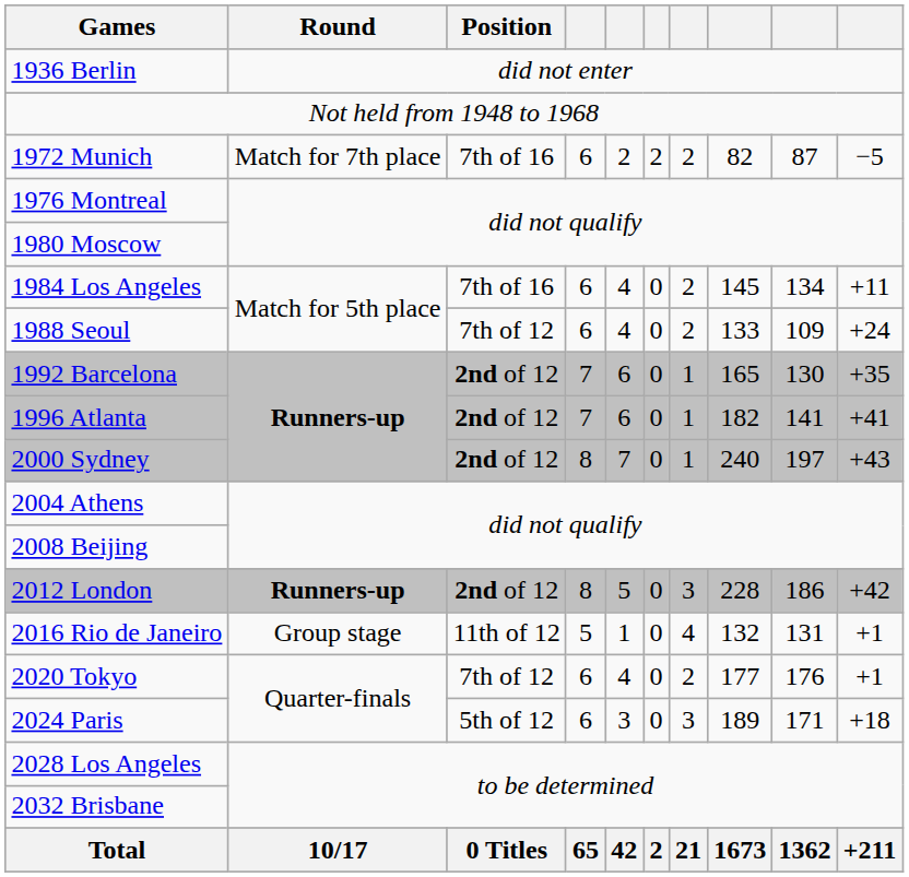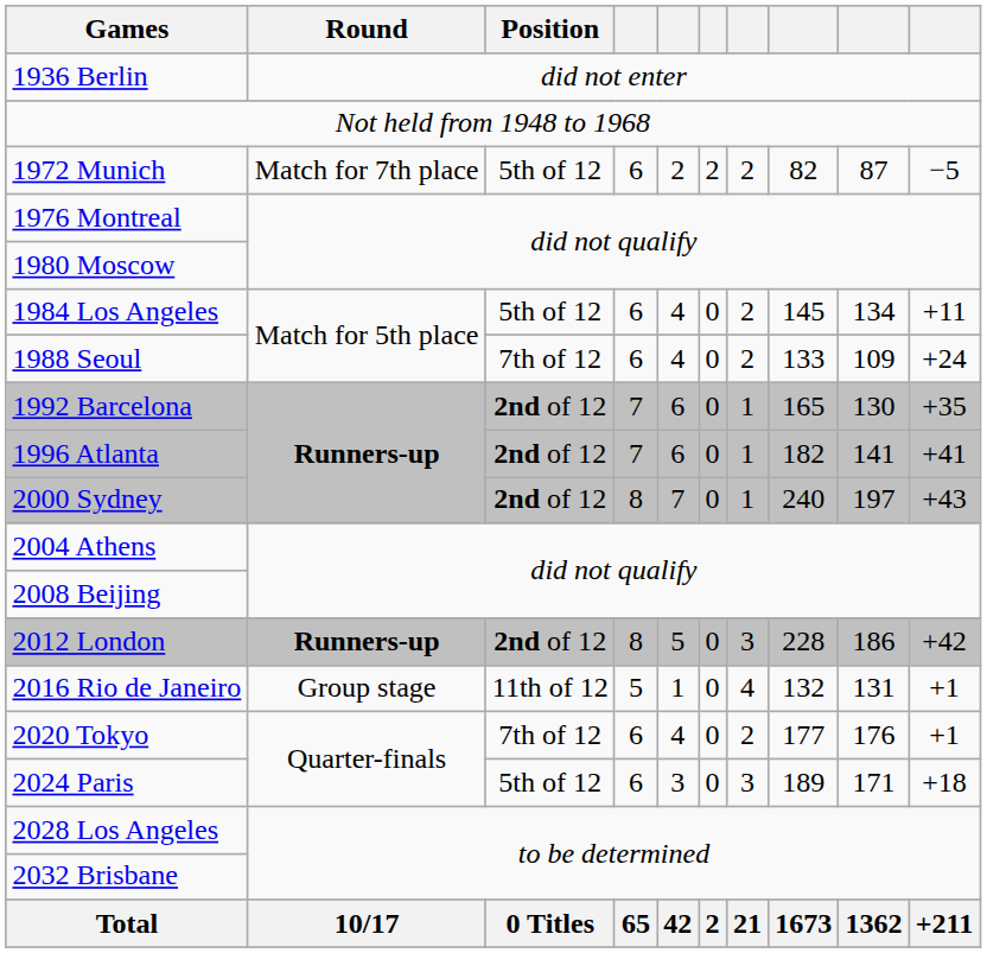 <table class="wikitable" style="text-align:center; font-size:90%;">
 <tr>
 <th>Games</th>
 <th>Round</th>
 <th>Position</th>
 <th></th>
 <th></th>
 <th></th>
 <th></th>
 <th></th>
 <th></th>
 <th></th>
 </tr>
 <tr>
 <td align=left> <a href='#'>1936 Berlin</a></td>
 <td colspan=9><em>did not enter</em></td>
 </tr>
 <tr>
 <td colspan=10><em>Not held from 1948 to 1968</em></td>
 </tr>
 <tr>
 <td align=left> <a href='#'>1972 Munich</a></td>
 <td>Match for 7th place</td>
-<td>7th of 16</td>
+<td>5th of 12</td>
 <td>6</td>
 <td>2</td>
 <td>2</td>
 <td>2</td>
 <td>82</td>
 <td>87</td>
 <td>−5</td>
 </tr>
 <tr>
 <td align=left> <a href='#'>1976 Montreal</a></td>
 <td rowspan=2 colspan=9><em>did not qualify</em></td>
 </tr>
 <tr>
 <td align=left> <a href='#'>1980 Moscow</a></td>
 </tr>
 <tr>
 <td align=left> <a href='#'>1984 Los Angeles</a></td>
 <td rowspan=2>Match for 5th place</td>
-<td>7th of 16</td>
+<td>5th of 12</td>
 <td>6</td>
 <td>4</td>
 <td>0</td>
 <td>2</td>
 <td>145</td>
 <td>134</td>
 <td>+11</td>
 </tr>
 <tr>
 <td align=left> <a href='#'>1988 Seoul</a></td>
 <td>7th of 12</td>
 <td>6</td>
 <td>4</td>
 <td>0</td>
 <td>2</td>
 <td>133</td>
 <td>109</td>
 <td>+24</td>
 </tr>
 <tr style="background:silver;">
 <td align=left> <a href='#'>1992 Barcelona</a></td>
 <td rowspan=3><strong>Runners-up</strong></td>
 <td><strong>2nd</strong> of 12</td>
 <td>7</td>
 <td>6</td>
 <td>0</td>
 <td>1</td>
 <td>165</td>
 <td>130</td>
 <td>+35</td>
 </tr>
 <tr style="background:silver;">
 <td align=left> <a href='#'>1996 Atlanta</a></td>
 <td><strong>2nd</strong> of 12</td>
 <td>7</td>
 <td>6</td>
 <td>0</td>
 <td>1</td>
 <td>182</td>
 <td>141</td>
 <td>+41</td>
 </tr>
 <tr style="background:silver;">
 <td align=left> <a href='#'>2000 Sydney</a></td>
 <td><strong>2nd</strong> of 12</td>
 <td>8</td>
 <td>7</td>
 <td>0</td>
 <td>1</td>
 <td>240</td>
 <td>197</td>
 <td>+43</td>
 </tr>
 <tr>
 <td align=left> <a href='#'>2004 Athens</a></td>
 <td rowspan=2 colspan=9><em>did not qualify</em></td>
 </tr>
 <tr>
 <td align=left> <a href='#'>2008 Beijing</a></td>
 </tr>
 <tr style="background:silver;">
 <td align=left> <a href='#'>2012 London</a></td>
 <td><strong>Runners-up</strong></td>
 <td><strong>2nd</strong> of 12</td>
 <td>8</td>
 <td>5</td>
 <td>0</td>
 <td>3</td>
 <td>228</td>
 <td>186</td>
 <td>+42</td>
 </tr>
 <tr>
 <td align=left> <a href='#'>2016 Rio de Janeiro</a></td>
 <td>Group stage</td>
 <td>11th of 12</td>
 <td>5</td>
 <td>1</td>
 <td>0</td>
 <td>4</td>
 <td>132</td>
 <td>131</td>
 <td>+1</td>
 </tr>
 <tr>
 <td align=left> <a href='#'>2020 Tokyo</a></td>
 <td rowspan=2>Quarter-finals</td>
 <td>7th of 12</td>
 <td>6</td>
 <td>4</td>
 <td>0</td>
 <td>2</td>
 <td>177</td>
 <td>176</td>
 <td>+1</td>
 </tr>
 <tr>
 <td align=left> <a href='#'>2024 Paris</a></td>
 <td>5th of 12</td>
 <td>6</td>
 <td>3</td>
 <td>0</td>
 <td>3</td>
 <td>189</td>
 <td>171</td>
 <td>+18</td>
 </tr>
 <tr>
 <td align=left> <a href='#'>2028 Los Angeles</a></td>
 <td colspan=9 rowspan=2><em>to be determined</em></td>
 </tr>
 <tr>
 <td align=left> <a href='#'>2032 Brisbane</a></td>
 </tr>
 <tr>
 <th>Total</th>
 <th>10/17</th>
 <th>0 Titles</th>
 <th>65</th>
 <th>42</th>
 <th>2</th>
 <th>21</th>
 <th>1673</th>
 <th>1362</th>
 <th>+211</th>
 </tr>
 </table>
